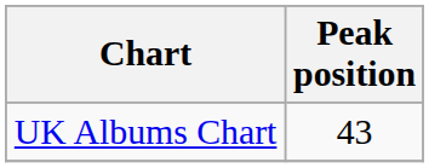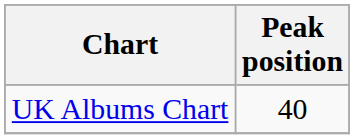 <table class="wikitable">
 <tr>
 <th>Chart</th>
 <th>Peak<br>position</th>
 </tr>
 <tr>
 <td><a href='#'>UK Albums Chart</a></td>
-<td style="text-align:center;">43</td>
+<td style="text-align:center;">40</td>
 </tr>
 <tr>
 </tr>
 </table>
